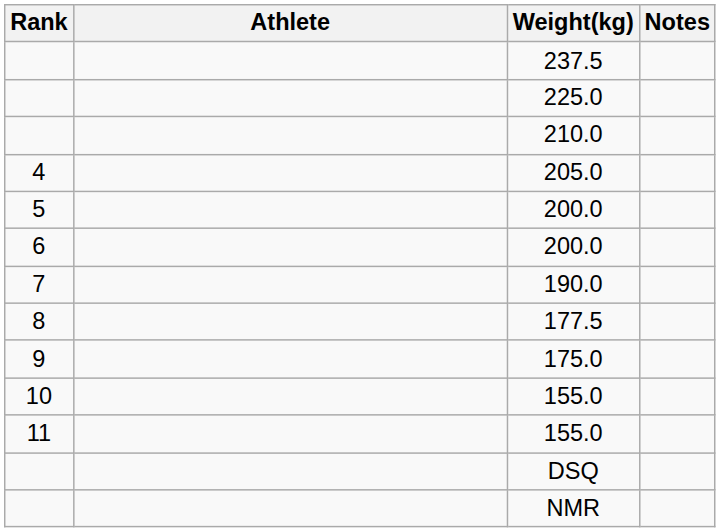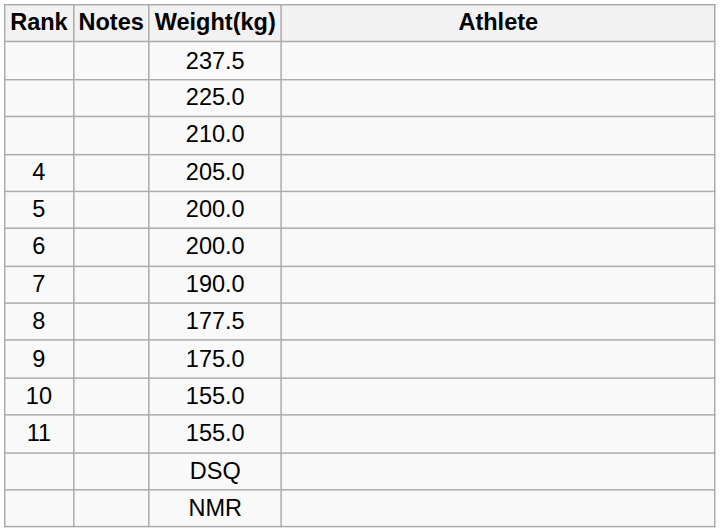 <table class="wikitable" style="text-align:center">
 <tr>
 <th>Rank</th>
+<th>Notes</th>
+<th>Weight(kg)</th>
 <th Style="width:18em">Athlete</th>
-<th>Weight(kg)</th>
-<th>Notes</th>
 </tr>
 <tr>
 <td></td>
+<td></td>
+<td>237.5</td>
 <td style="text-align:left"></td>
-<td>237.5</td>
-<td></td>
 </tr>
 <tr>
 <td></td>
+<td></td>
+<td>225.0</td>
 <td style="text-align:left"></td>
-<td>225.0</td>
-<td></td>
 </tr>
 <tr>
 <td></td>
+<td></td>
+<td>210.0</td>
 <td style="text-align:left"></td>
-<td>210.0</td>
-<td></td>
 </tr>
 <tr>
 <td>4</td>
+<td></td>
+<td>205.0</td>
 <td style="text-align:left"></td>
-<td>205.0</td>
-<td></td>
 </tr>
 <tr>
 <td>5</td>
+<td></td>
+<td>200.0</td>
 <td style="text-align:left"></td>
-<td>200.0</td>
-<td></td>
 </tr>
 <tr>
 <td>6</td>
+<td></td>
+<td>200.0</td>
 <td style="text-align:left"></td>
-<td>200.0</td>
-<td></td>
 </tr>
 <tr>
 <td>7</td>
+<td></td>
+<td>190.0</td>
 <td style="text-align:left"></td>
-<td>190.0</td>
-<td></td>
 </tr>
 <tr>
 <td>8</td>
+<td></td>
+<td>177.5</td>
 <td style="text-align:left"></td>
-<td>177.5</td>
-<td></td>
 </tr>
 <tr>
 <td>9</td>
+<td></td>
+<td>175.0</td>
 <td style="text-align:left"></td>
-<td>175.0</td>
-<td></td>
 </tr>
 <tr>
 <td>10</td>
+<td></td>
+<td>155.0</td>
 <td style="text-align:left"></td>
-<td>155.0</td>
-<td></td>
 </tr>
 <tr>
 <td>11</td>
+<td></td>
+<td>155.0</td>
 <td style="text-align:left"></td>
-<td>155.0</td>
-<td></td>
 </tr>
 <tr>
 <td></td>
+<td></td>
+<td>DSQ</td>
 <td style="text-align:left"></td>
-<td>DSQ</td>
-<td></td>
 </tr>
 <tr>
 <td></td>
+<td></td>
+<td>NMR</td>
 <td style="text-align:left"></td>
-<td>NMR</td>
-<td></td>
 </tr>
 </table>
